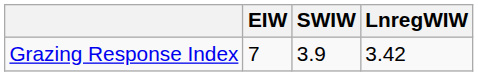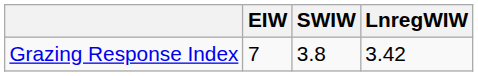 <table class="wikitable">
 <tr>
 <th></th>
 <th>EIW</th>
 <th>SWIW</th>
 <th>LnregWIW</th>
 </tr>
 <tr>
 <td><a href='#'>Grazing Response Index</a></td>
 <td>7</td>
-<td>3.9</td>
+<td>3.8</td>
 <td>3.42</td>
 </tr>
 </table>
